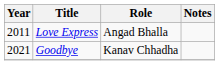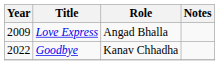 <table class="wikitable sortable">
 <tr>
 <th>Year</th>
 <th>Title</th>
 <th>Role</th>
 <th class="unsortable">Notes</th>
 </tr>
 <tr>
-<td>2011</td>
+<td>2009</td>
 <td><em><a href='#'>Love Express</a></em></td>
 <td>Angad Bhalla</td>
 <td></td>
 </tr>
 <tr>
-<td>2021</td>
+<td>2022</td>
 <td><em><a href='#'>Goodbye</a></em></td>
 <td>Kanav Chhadha</td>
 <td></td>
 </tr>
 <tr>
 </tr>
 </table>
